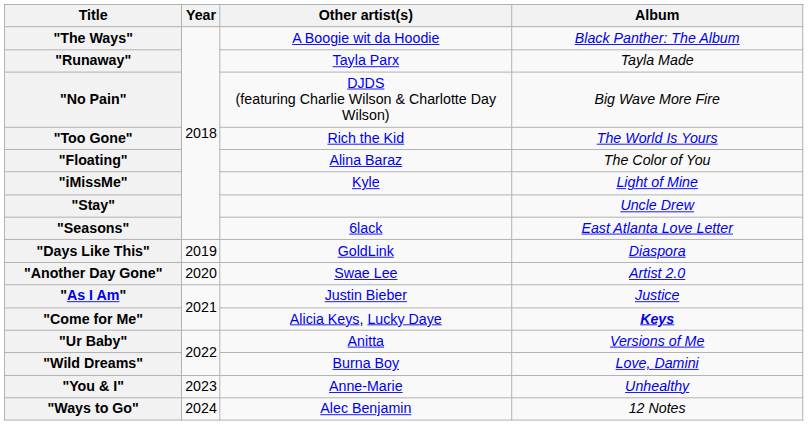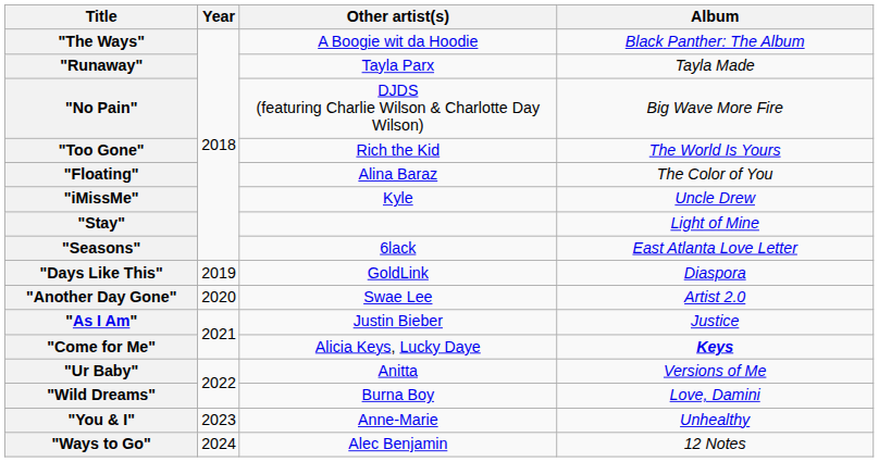 <table class="wikitable plainrowheaders" style="text-align:center;">
 <tr>
 <th scope="col" style="width:12em;">Title</th>
 <th scope="col" style="width:1em;">Year</th>
 <th scope="col" style="width:20em;">Other artist(s)</th>
 <th scope="col" style="width:20em;">Album</th>
 </tr>
 <tr>
 <th scope="row">"The Ways"</th>
 <td rowspan="8">2018</td>
 <td><a href='#'>A Boogie wit da Hoodie</a></td>
 <td><em><a href='#'>Black Panther: The Album</a></em></td>
 </tr>
 <tr>
 <th scope="row">"Runaway"</th>
 <td><a href='#'>Tayla Parx</a></td>
 <td><em>Tayla Made</em></td>
 </tr>
 <tr>
 <th scope="row">"No Pain"</th>
 <td><a href='#'>DJDS</a><br><span>(featuring Charlie Wilson & Charlotte Day Wilson)</span></td>
 <td><em>Big Wave More Fire</em></td>
 </tr>
 <tr>
 <th scope="row">"Too Gone"</th>
 <td><a href='#'>Rich the Kid</a></td>
 <td><em><a href='#'>The World Is Yours</a></em></td>
 </tr>
 <tr>
 <th scope="row">"Floating"</th>
 <td><a href='#'>Alina Baraz</a></td>
 <td><em>The Color of You</em></td>
 </tr>
 <tr>
 <th scope="row">"iMissMe"</th>
 <td><a href='#'>Kyle</a></td>
-<td><em><a href='#'>Light of Mine</a></em></td>
+<td><em><a href='#'>Uncle Drew</a></em></td>
 </tr>
 <tr>
 <th scope="row">"Stay"</th>
 <td></td>
-<td><em><a href='#'>Uncle Drew</a></em></td>
+<td><em><a href='#'>Light of Mine</a></em></td>
 </tr>
 <tr>
 <th scope="row">"Seasons"</th>
 <td><a href='#'>6lack</a></td>
 <td><em><a href='#'>East Atlanta Love Letter</a></em></td>
 </tr>
 <tr>
 <th scope="row">"Days Like This"</th>
 <td>2019</td>
 <td><a href='#'>GoldLink</a></td>
 <td><em><a href='#'>Diaspora</a></em></td>
 </tr>
 <tr>
 <th scope="row">"Another Day Gone"</th>
 <td>2020</td>
 <td><a href='#'>Swae Lee</a></td>
 <td><em><a href='#'>Artist 2.0</a></em></td>
 </tr>
 <tr>
 <th scope="row">"<a href='#'>As I Am</a>"</th>
 <td rowspan="2">2021</td>
 <td><a href='#'>Justin Bieber</a></td>
 <td><em><a href='#'>Justice</a></em></td>
 </tr>
 <tr>
 <th scope="row">"Come for Me"</th>
 <td><a href='#'>Alicia Keys</a>, <a href='#'>Lucky Daye</a></td>
 <td><strong><em><a href='#'>Keys</a></em></strong></td>
 </tr>
 <tr>
 <th scope="row">"Ur Baby"</th>
 <td rowspan="2">2022</td>
 <td><a href='#'>Anitta</a></td>
 <td><em><a href='#'>Versions of Me</a></em></td>
 </tr>
 <tr>
 <th scope="row">"Wild Dreams"</th>
 <td><a href='#'>Burna Boy</a></td>
 <td><em><a href='#'>Love, Damini</a></em></td>
 </tr>
 <tr>
 <th scope="row">"You & I"</th>
 <td>2023</td>
 <td><a href='#'>Anne-Marie</a></td>
 <td><em><a href='#'>Unhealthy</a></em></td>
 </tr>
 <tr>
 <th scope="row">"Ways to Go"</th>
 <td>2024</td>
 <td><a href='#'>Alec Benjamin</a></td>
 <td><em>12 Notes</em></td>
 </tr>
 </table>
